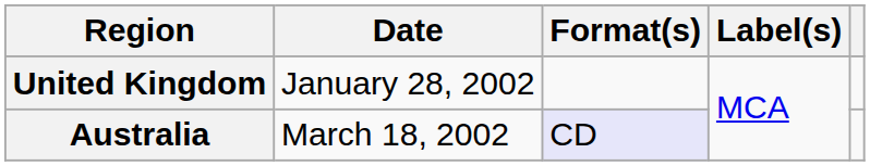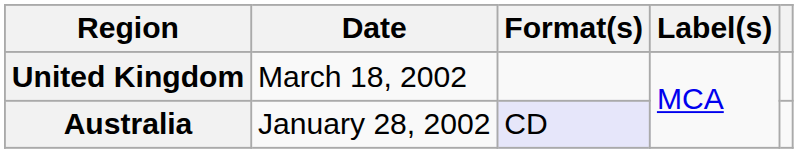 <table class="wikitable plainrowheaders">
 <tr>
 <th scope="col">Region</th>
 <th scope="col">Date</th>
 <th scope="col">Format(s)</th>
 <th scope="col">Label(s)</th>
 <th scope="col"></th>
 </tr>
 <tr>
 <th scope="row">United Kingdom</th>
-<td>January 28, 2002</td>
+<td>March 18, 2002</td>
 <td></td>
 <td rowspan="2"><a href='#'>MCA</a></td>
 <td></td>
 </tr>
 <tr>
 <th scope="row">Australia</th>
-<td>March 18, 2002</td>
+<td>January 28, 2002</td>
 <td style="background: lavender;">CD</td>
 <td></td>
 </tr>
 </table>
